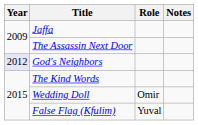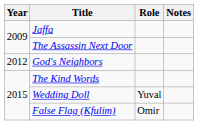 <table class="wikitable sortable">
 <tr>
 <th>Year</th>
 <th>Title</th>
 <th>Role</th>
 <th class="unsortable">Notes</th>
 </tr>
 <tr>
 <td rowspan=2>2009</td>
 <td><em><a href='#'>Jaffa</a></em></td>
 <td></td>
 <td></td>
 </tr>
 <tr>
 <td><em><a href='#'>The Assassin Next Door</a></em></td>
 <td></td>
 <td></td>
 </tr>
 <tr>
-<td style="background: lavender;">2012</td>
+<td>2012</td>
 <td><em><a href='#'>God's Neighbors</a></em></td>
 <td></td>
 <td></td>
 </tr>
 <tr>
 <td rowspan="3">2015</td>
 <td><em><a href='#'>The Kind Words</a></em></td>
 <td></td>
 <td></td>
 </tr>
 <tr>
 <td><em><a href='#'>Wedding Doll</a></em></td>
-<td>Omir</td>
+<td>Yuval</td>
 <td></td>
 </tr>
 <tr>
 <td><em><a href='#'>False Flag (Kfulim)</a></em></td>
-<td>Yuval</td>
+<td>Omir</td>
 <td></td>
 </tr>
 </table>
